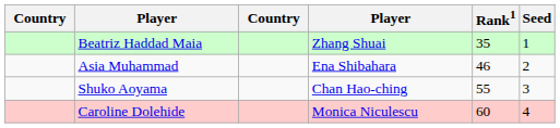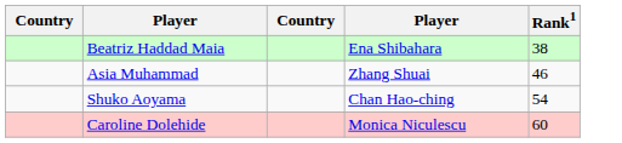 <table class="sortable wikitable">
 <tr>
 <th width="70">Country</th>
 <th width="175">Player</th>
 <th width="70">Country</th>
 <th width="175">Player</th>
 <th>Rank<sup>1</sup></th>
-<th>Seed</th>
 </tr>
 <tr style="background:#cfc;">
 <td></td>
 <td><a href='#'>Beatriz Haddad Maia</a></td>
 <td></td>
-<td><a href='#'>Zhang Shuai</a></td>
-<td>35</td>
-<td>1</td>
+<td><a href='#'>Ena Shibahara</a></td>
+<td>38</td>
 </tr>
 <tr>
 <td></td>
 <td><a href='#'>Asia Muhammad</a></td>
 <td></td>
-<td><a href='#'>Ena Shibahara</a></td>
+<td><a href='#'>Zhang Shuai</a></td>
 <td>46</td>
-<td>2</td>
 </tr>
 <tr>
 <td></td>
 <td><a href='#'>Shuko Aoyama</a></td>
 <td></td>
 <td><a href='#'>Chan Hao-ching</a></td>
-<td>55</td>
-<td>3</td>
+<td>54</td>
 </tr>
 <tr style="background:#fcc;">
 <td></td>
 <td><a href='#'>Caroline Dolehide</a></td>
 <td></td>
 <td><a href='#'>Monica Niculescu</a></td>
 <td>60</td>
-<td>4</td>
 </tr>
 </table>
